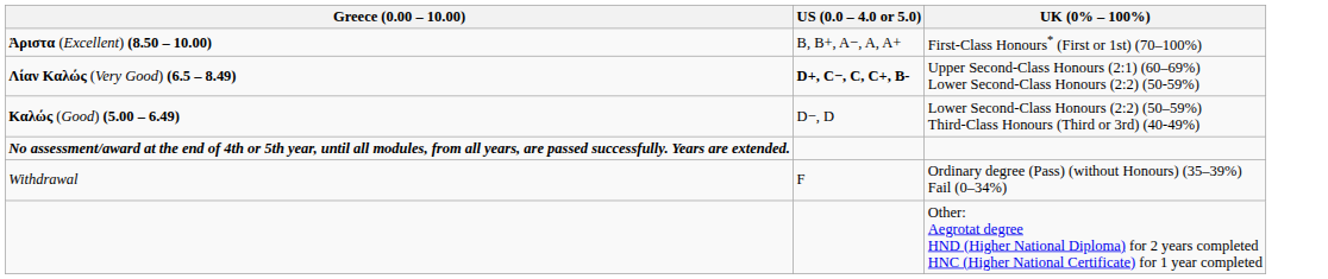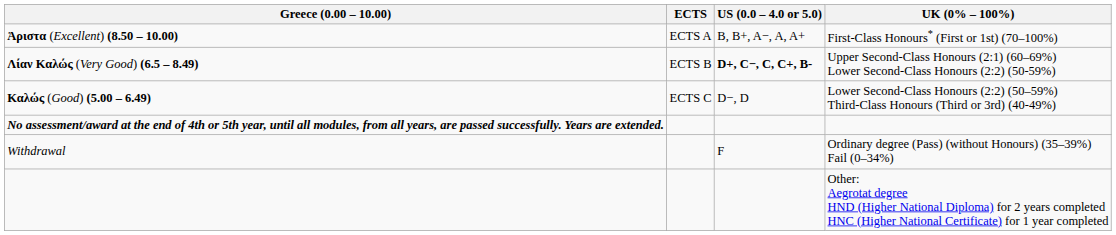 <table class="wikitable" border="1">
 <tr>
 <th>Greece (0.00 – 10.00)</th>
+<th>ECTS</th>
 <th>US (0.0 – 4.0 or 5.0)</th>
 <th>UK (0% – 100%)</th>
 </tr>
 <tr>
 <td><strong>Ἀριστα</strong> (<em>Excellent</em>) <strong>(8.50 – 10.00)</strong></td>
+<td>ECTS A</td>
 <td>B, B+, A−, A, A+</td>
 <td>First-Class Honours<sup>*</sup> (First or 1st) (70–100%)</td>
 </tr>
 <tr>
 <td><strong>Λίαν Καλώς</strong> (<em>Very Good</em>) <strong>(6.5 – 8.49)</strong></td>
+<td>ECTS B</td>
 <td><strong>D+, C−, C, C+, B-</strong></td>
 <td>Upper Second-Class Honours (2:1) (60–69%)<br>Lower Second-Class Honours (2:2) (50-59%)</td>
 </tr>
 <tr>
 <td><strong>Καλώς</strong> (<em>Good</em>) <strong>(5.00 – 6.49)</strong></td>
+<td>ECTS C</td>
 <td>D−, D</td>
 <td>Lower Second-Class Honours (2:2) (50–59%)<br>Third-Class Honours (Third or 3rd) (40-49%)</td>
 </tr>
 <tr>
 <td><strong> <em>No assessment/award at the end of 4th or 5th year, until all modules, from all years, are passed successfully. Years are extended.</em> </strong></td>
 <td></td>
 <td></td>
+<td></td>
 </tr>
 <tr>
 <td><em>Withdrawal</em></td>
+<td></td>
 <td>F</td>
 <td>Ordinary degree (Pass) (without Honours) (35–39%)<br>Fail (0–34%)</td>
 </tr>
 <tr>
 <td></td>
 <td></td>
+<td></td>
 <td>Other:<br><a href='#'>Aegrotat degree</a><br><a href='#'>HND (Higher National Diploma)</a> for 2 years completed<br><a href='#'>HNC (Higher National Certificate)</a> for 1 year completed</td>
 </tr>
 </table>
